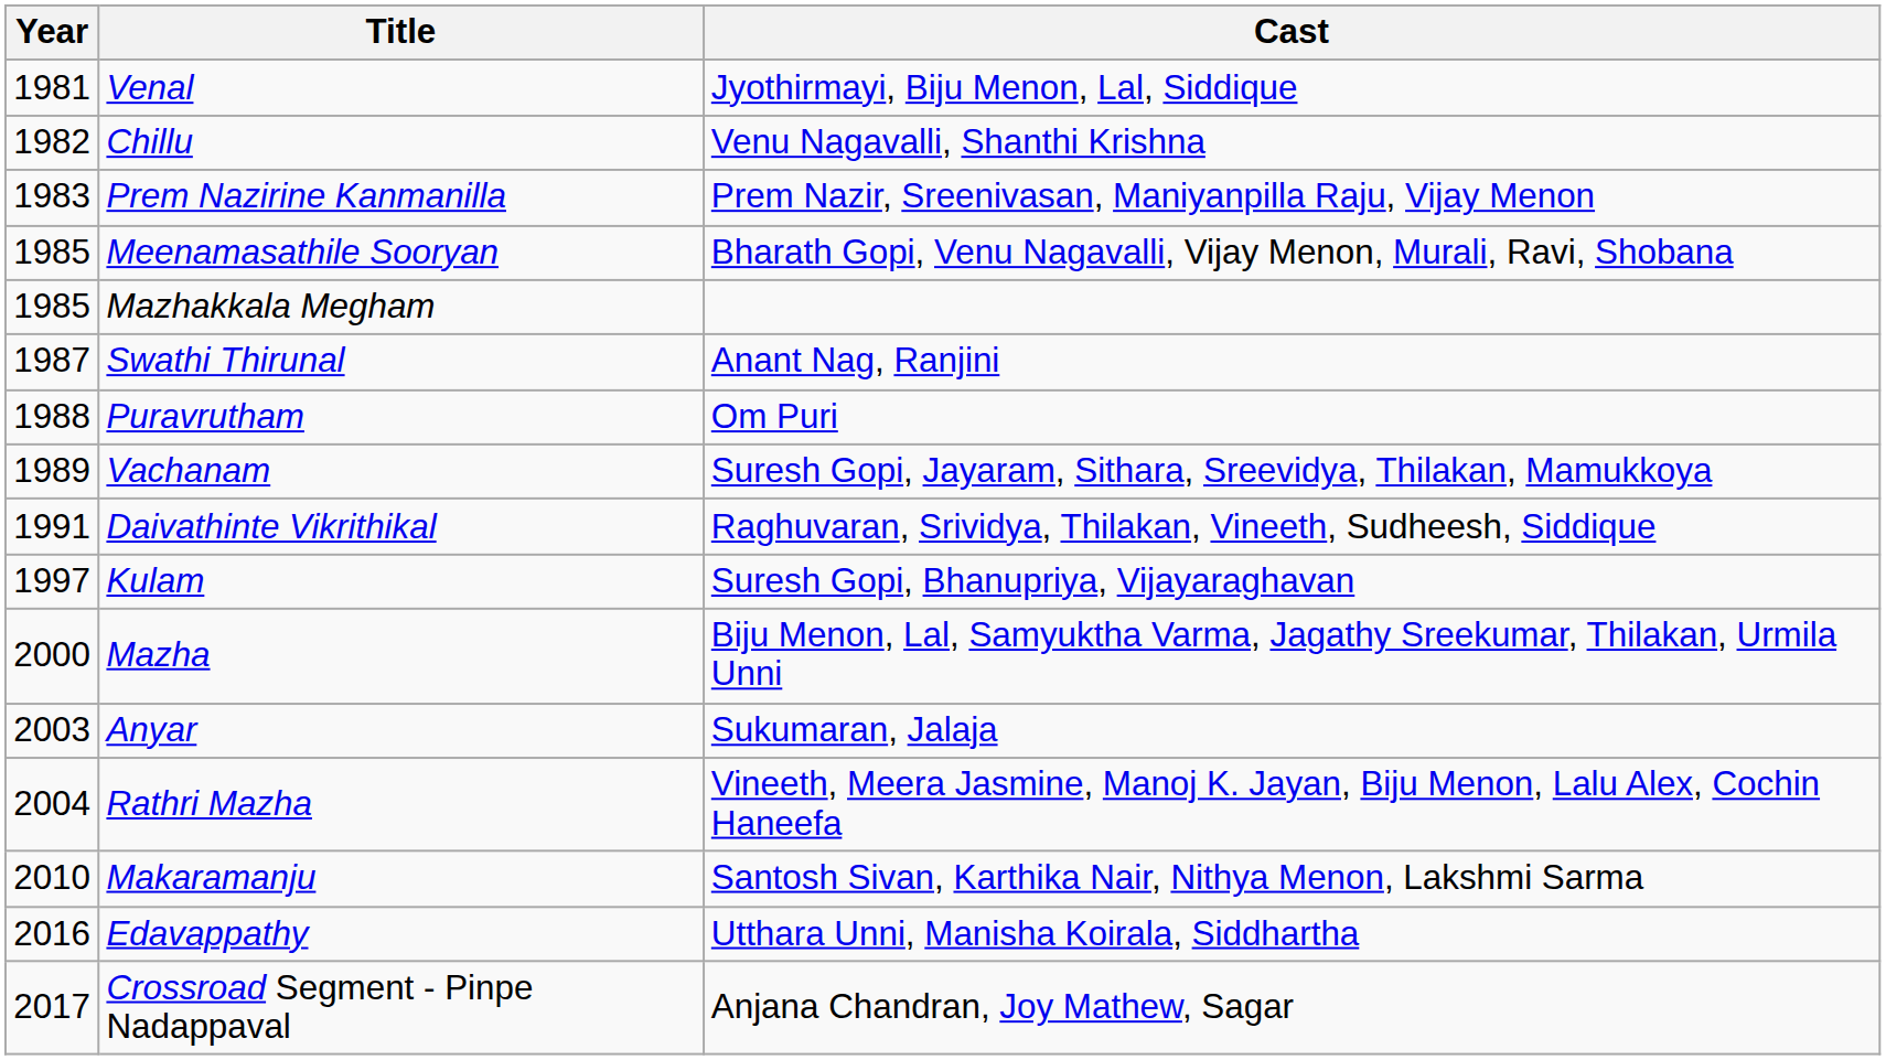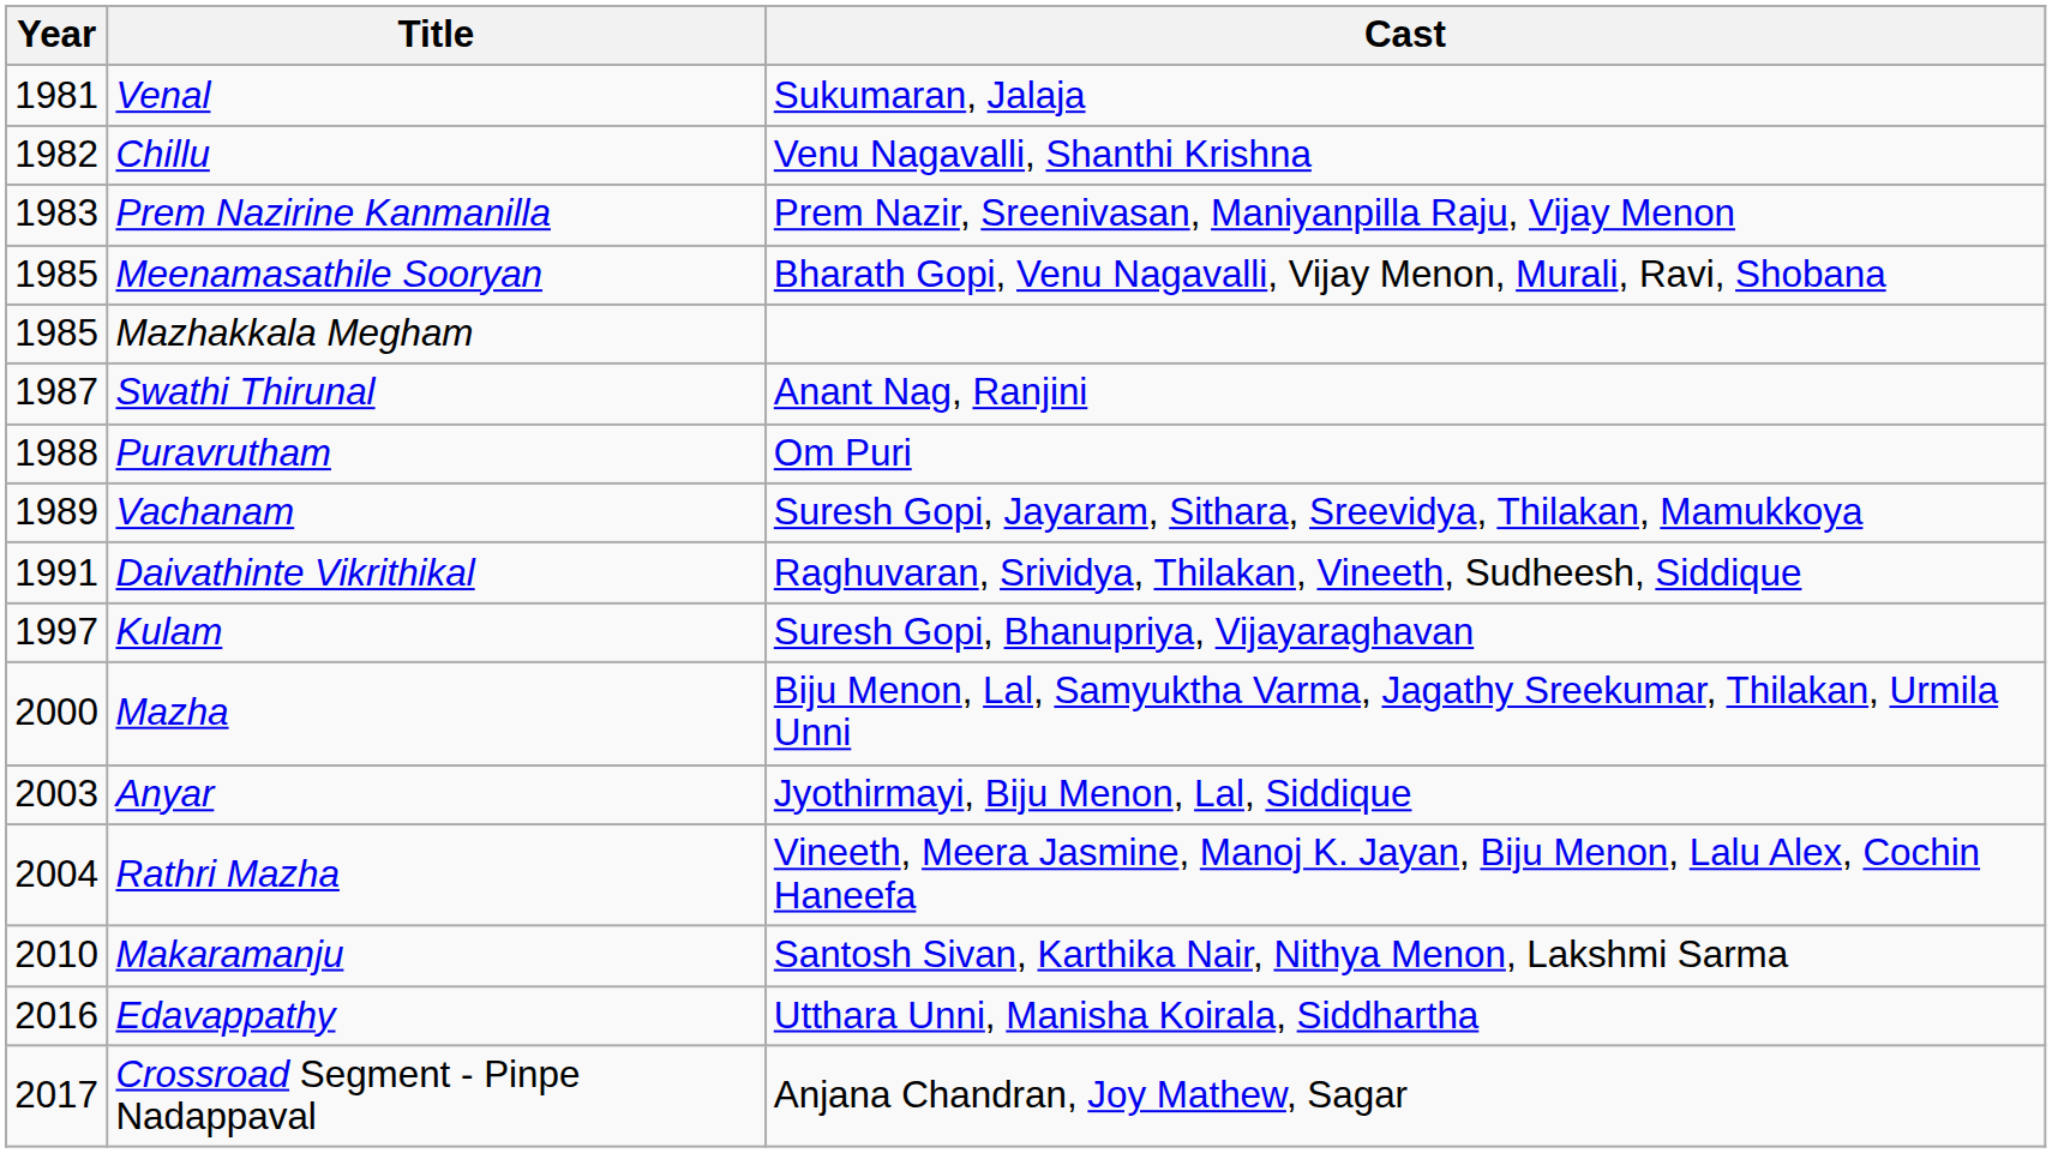 <table class="wikitable">
 <tr>
 <th>Year</th>
 <th>Title</th>
 <th>Cast</th>
 </tr>
 <tr>
 <td>1981</td>
 <td><em><a href='#'>Venal</a></em></td>
-<td><a href='#'>Jyothirmayi</a>, <a href='#'>Biju Menon</a>, <a href='#'>Lal</a>, <a href='#'>Siddique</a></td>
+<td><a href='#'>Sukumaran</a>, <a href='#'>Jalaja</a></td>
 </tr>
 <tr>
 <td>1982</td>
 <td><em><a href='#'>Chillu</a></em></td>
 <td><a href='#'>Venu Nagavalli</a>, <a href='#'>Shanthi Krishna</a></td>
 </tr>
 <tr>
 <td>1983</td>
 <td><em><a href='#'>Prem Nazirine Kanmanilla</a></em></td>
 <td><a href='#'>Prem Nazir</a>, <a href='#'>Sreenivasan</a>, <a href='#'>Maniyanpilla Raju</a>, <a href='#'>Vijay Menon</a></td>
 </tr>
 <tr>
 <td>1985</td>
 <td><em><a href='#'>Meenamasathile Sooryan</a></em></td>
 <td><a href='#'>Bharath Gopi</a>, <a href='#'>Venu Nagavalli</a>, Vijay Menon, <a href='#'>Murali</a>, Ravi, <a href='#'>Shobana</a></td>
 </tr>
 <tr>
 <td>1985</td>
 <td><em>Mazhakkala Megham</em></td>
 <td></td>
 </tr>
 <tr>
 <td>1987</td>
 <td><em><a href='#'>Swathi Thirunal</a></em></td>
 <td><a href='#'>Anant Nag</a>, <a href='#'>Ranjini</a></td>
 </tr>
 <tr>
 <td>1988</td>
 <td><em><a href='#'>Puravrutham</a></em></td>
 <td><a href='#'>Om Puri</a></td>
 </tr>
 <tr>
 <td>1989</td>
 <td><em><a href='#'>Vachanam</a></em></td>
 <td><a href='#'>Suresh Gopi</a>, <a href='#'>Jayaram</a>, <a href='#'>Sithara</a>, <a href='#'>Sreevidya</a>, <a href='#'>Thilakan</a>, <a href='#'>Mamukkoya</a></td>
 </tr>
 <tr>
 <td>1991</td>
 <td><em><a href='#'>Daivathinte Vikrithikal</a></em></td>
 <td><a href='#'>Raghuvaran</a>, <a href='#'>Srividya</a>, <a href='#'>Thilakan</a>, <a href='#'>Vineeth</a>, Sudheesh, <a href='#'>Siddique</a></td>
 </tr>
 <tr>
 <td>1997</td>
 <td><em><a href='#'>Kulam</a></em></td>
 <td><a href='#'>Suresh Gopi</a>, <a href='#'>Bhanupriya</a>, <a href='#'>Vijayaraghavan</a></td>
 </tr>
 <tr>
 <td>2000</td>
 <td><em><a href='#'>Mazha</a></em></td>
 <td><a href='#'>Biju Menon</a>, <a href='#'>Lal</a>, <a href='#'>Samyuktha Varma</a>, <a href='#'>Jagathy Sreekumar</a>, <a href='#'>Thilakan</a>, <a href='#'>Urmila Unni</a></td>
 </tr>
 <tr>
 <td>2003</td>
 <td><em><a href='#'>Anyar</a></em></td>
-<td><a href='#'>Sukumaran</a>, <a href='#'>Jalaja</a></td>
+<td><a href='#'>Jyothirmayi</a>, <a href='#'>Biju Menon</a>, <a href='#'>Lal</a>, <a href='#'>Siddique</a></td>
 </tr>
 <tr>
 <td>2004</td>
 <td><em><a href='#'>Rathri Mazha</a></em></td>
 <td><a href='#'>Vineeth</a>, <a href='#'>Meera Jasmine</a>, <a href='#'>Manoj K. Jayan</a>, <a href='#'>Biju Menon</a>, <a href='#'>Lalu Alex</a>, <a href='#'>Cochin Haneefa</a></td>
 </tr>
 <tr>
 <td>2010</td>
 <td><em><a href='#'>Makaramanju</a></em></td>
 <td><a href='#'>Santosh Sivan</a>, <a href='#'>Karthika Nair</a>, <a href='#'>Nithya Menon</a>, Lakshmi Sarma</td>
 </tr>
 <tr>
 <td>2016</td>
 <td><em><a href='#'>Edavappathy</a></em></td>
 <td><a href='#'>Utthara Unni</a>, <a href='#'>Manisha Koirala</a>, <a href='#'>Siddhartha</a></td>
 </tr>
 <tr>
 <td>2017</td>
 <td><em><a href='#'>Crossroad</a></em> Segment - Pinpe Nadappaval</td>
 <td>Anjana Chandran, <a href='#'>Joy Mathew</a>, Sagar</td>
 </tr>
 </table>
